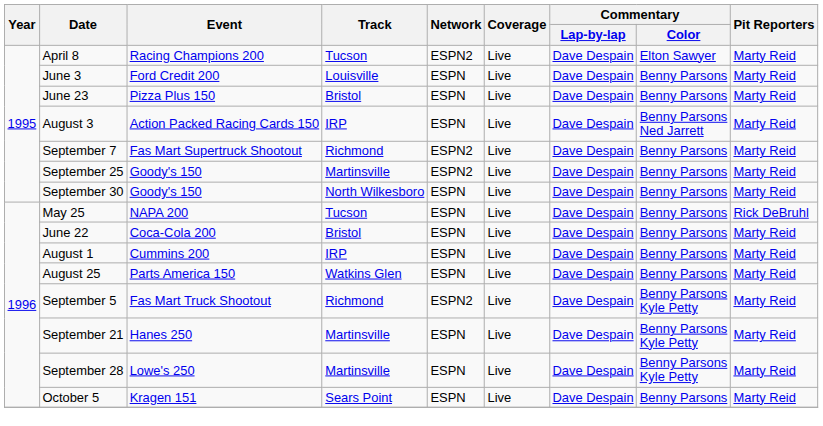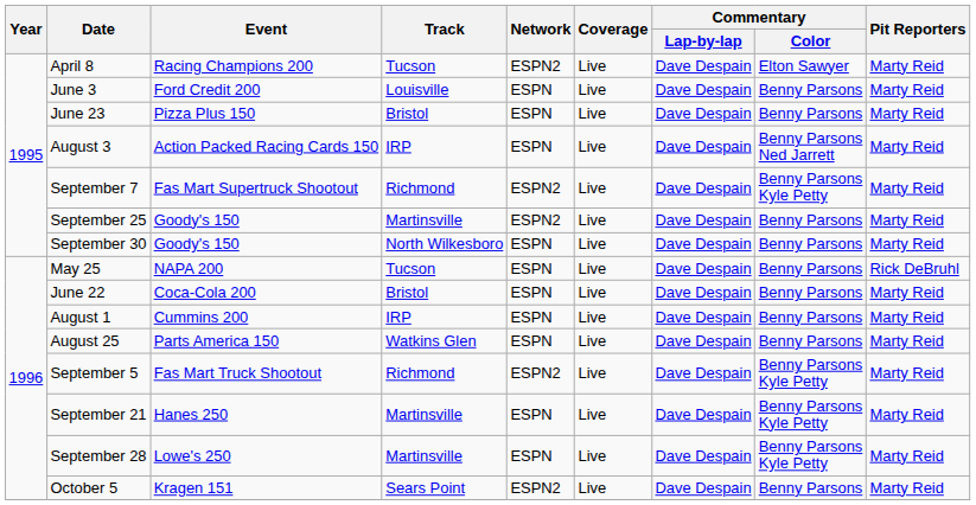 <table class="wikitable" style="font-size: 85%;">
 <tr>
 <th rowspan=2>Year</th>
 <th rowspan=2>Date</th>
 <th rowspan=2>Event</th>
 <th rowspan=2>Track</th>
 <th rowspan=2>Network</th>
 <th rowspan=2>Coverage</th>
 <th colspan=2>Commentary</th>
 <th rowspan=2>Pit Reporters</th>
 </tr>
 <tr>
 <th><a href='#'>Lap-by-lap</a></th>
 <th><a href='#'>Color</a></th>
 </tr>
 <tr>
 <td rowspan=7><a href='#'>1995</a></td>
 <td>April 8</td>
 <td><a href='#'>Racing Champions 200</a></td>
 <td><a href='#'>Tucson</a></td>
 <td>ESPN2</td>
 <td>Live</td>
 <td><a href='#'>Dave Despain</a></td>
 <td><a href='#'>Elton Sawyer</a></td>
 <td><a href='#'>Marty Reid</a></td>
 </tr>
 <tr>
 <td>June 3</td>
 <td><a href='#'>Ford Credit 200</a></td>
 <td><a href='#'>Louisville</a></td>
 <td>ESPN</td>
 <td>Live</td>
 <td><a href='#'>Dave Despain</a></td>
 <td><a href='#'>Benny Parsons</a></td>
 <td><a href='#'>Marty Reid</a></td>
 </tr>
 <tr>
 <td>June 23</td>
 <td><a href='#'>Pizza Plus 150</a></td>
 <td><a href='#'>Bristol</a></td>
 <td>ESPN</td>
 <td>Live</td>
 <td><a href='#'>Dave Despain</a></td>
 <td><a href='#'>Benny Parsons</a></td>
 <td><a href='#'>Marty Reid</a></td>
 </tr>
 <tr>
 <td>August 3</td>
 <td><a href='#'>Action Packed Racing Cards 150</a></td>
 <td><a href='#'>IRP</a></td>
 <td>ESPN</td>
 <td>Live</td>
 <td><a href='#'>Dave Despain</a></td>
 <td><a href='#'>Benny Parsons</a><br><a href='#'>Ned Jarrett</a></td>
 <td><a href='#'>Marty Reid</a></td>
 </tr>
 <tr>
 <td>September 7</td>
 <td><a href='#'>Fas Mart Supertruck Shootout</a></td>
 <td><a href='#'>Richmond</a></td>
 <td>ESPN2</td>
 <td>Live</td>
 <td><a href='#'>Dave Despain</a></td>
-<td><a href='#'>Benny Parsons</a></td>
+<td><a href='#'>Benny Parsons</a><br><a href='#'>Kyle Petty</a></td>
 <td><a href='#'>Marty Reid</a></td>
 </tr>
 <tr>
 <td>September 25</td>
 <td><a href='#'>Goody's 150</a></td>
 <td><a href='#'>Martinsville</a></td>
 <td>ESPN2</td>
 <td>Live</td>
 <td><a href='#'>Dave Despain</a></td>
 <td><a href='#'>Benny Parsons</a></td>
 <td><a href='#'>Marty Reid</a></td>
 </tr>
 <tr>
 <td>September 30</td>
 <td><a href='#'>Goody's 150</a></td>
 <td><a href='#'>North Wilkesboro</a></td>
 <td>ESPN</td>
 <td>Live</td>
 <td><a href='#'>Dave Despain</a></td>
 <td><a href='#'>Benny Parsons</a></td>
 <td><a href='#'>Marty Reid</a></td>
 </tr>
 <tr>
 <td rowspan=8><a href='#'>1996</a></td>
 <td>May 25</td>
 <td><a href='#'>NAPA 200</a></td>
 <td><a href='#'>Tucson</a></td>
 <td>ESPN</td>
 <td>Live</td>
 <td><a href='#'>Dave Despain</a></td>
 <td><a href='#'>Benny Parsons</a></td>
 <td><a href='#'>Rick DeBruhl</a></td>
 </tr>
 <tr>
 <td>June 22</td>
 <td><a href='#'>Coca-Cola 200</a></td>
 <td><a href='#'>Bristol</a></td>
 <td>ESPN</td>
 <td>Live</td>
 <td><a href='#'>Dave Despain</a></td>
 <td><a href='#'>Benny Parsons</a></td>
 <td><a href='#'>Marty Reid</a></td>
 </tr>
 <tr>
 <td>August 1</td>
 <td><a href='#'>Cummins 200</a></td>
 <td><a href='#'>IRP</a></td>
 <td>ESPN</td>
 <td>Live</td>
 <td><a href='#'>Dave Despain</a></td>
 <td><a href='#'>Benny Parsons</a></td>
 <td><a href='#'>Marty Reid</a></td>
 </tr>
 <tr>
 <td>August 25</td>
 <td><a href='#'>Parts America 150</a></td>
 <td><a href='#'>Watkins Glen</a></td>
 <td>ESPN</td>
 <td>Live</td>
 <td><a href='#'>Dave Despain</a></td>
 <td><a href='#'>Benny Parsons</a></td>
 <td><a href='#'>Marty Reid</a></td>
 </tr>
 <tr>
 <td>September 5</td>
 <td><a href='#'>Fas Mart Truck Shootout</a></td>
 <td><a href='#'>Richmond</a></td>
 <td>ESPN2</td>
 <td>Live</td>
 <td><a href='#'>Dave Despain</a></td>
 <td><a href='#'>Benny Parsons</a><br><a href='#'>Kyle Petty</a></td>
 <td><a href='#'>Marty Reid</a></td>
 </tr>
 <tr>
 <td>September 21</td>
 <td><a href='#'>Hanes 250</a></td>
 <td><a href='#'>Martinsville</a></td>
 <td>ESPN</td>
 <td>Live</td>
 <td><a href='#'>Dave Despain</a></td>
 <td><a href='#'>Benny Parsons</a><br><a href='#'>Kyle Petty</a></td>
 <td><a href='#'>Marty Reid</a></td>
 </tr>
 <tr>
 <td>September 28</td>
 <td><a href='#'>Lowe's 250</a></td>
 <td><a href='#'>Martinsville</a></td>
 <td>ESPN</td>
 <td>Live</td>
 <td><a href='#'>Dave Despain</a></td>
 <td><a href='#'>Benny Parsons</a><br><a href='#'>Kyle Petty</a></td>
 <td><a href='#'>Marty Reid</a></td>
 </tr>
 <tr>
 <td>October 5</td>
 <td><a href='#'>Kragen 151</a></td>
 <td><a href='#'>Sears Point</a></td>
-<td>ESPN</td>
+<td>ESPN2</td>
 <td>Live</td>
 <td><a href='#'>Dave Despain</a></td>
 <td><a href='#'>Benny Parsons</a></td>
 <td><a href='#'>Marty Reid</a></td>
 </tr>
 <tr>
 </tr>
 </table>
